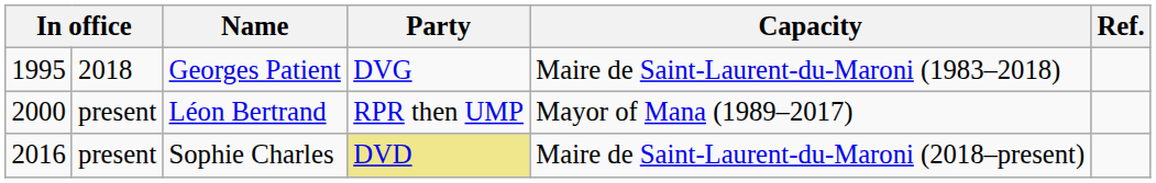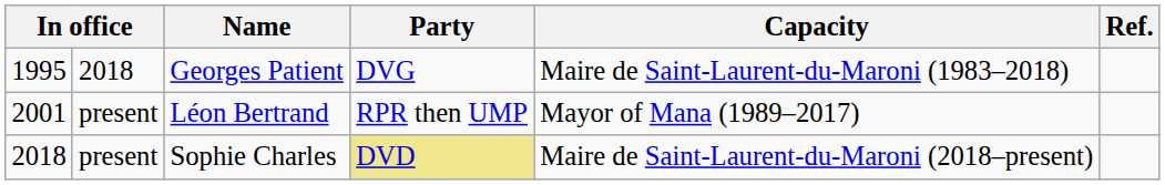 <table class="wikitable">
 <tr>
 <th colspan="2">In office</th>
 <th>Name</th>
 <th>Party</th>
 <th>Capacity</th>
 <th>Ref.</th>
 </tr>
 <tr>
 <td>1995</td>
 <td>2018</td>
 <td><a href='#'>Georges Patient</a></td>
 <td><a href='#'>DVG</a></td>
 <td>Maire de <a href='#'>Saint-Laurent-du-Maroni</a> (1983–2018)</td>
 <td></td>
 </tr>
 <tr>
-<td>2000</td>
+<td>2001</td>
 <td>present</td>
 <td><a href='#'>Léon Bertrand</a></td>
 <td><a href='#'>RPR</a> then <a href='#'>UMP</a></td>
 <td>Mayor of <a href='#'>Mana</a> (1989–2017)</td>
 <td></td>
 </tr>
 <tr>
-<td>2016</td>
+<td>2018</td>
 <td>present</td>
 <td>Sophie Charles</td>
 <td style="background: khaki;"><a href='#'>DVD</a></td>
 <td>Maire de <a href='#'>Saint-Laurent-du-Maroni</a> (2018–present)</td>
 <td></td>
 </tr>
 </table>
